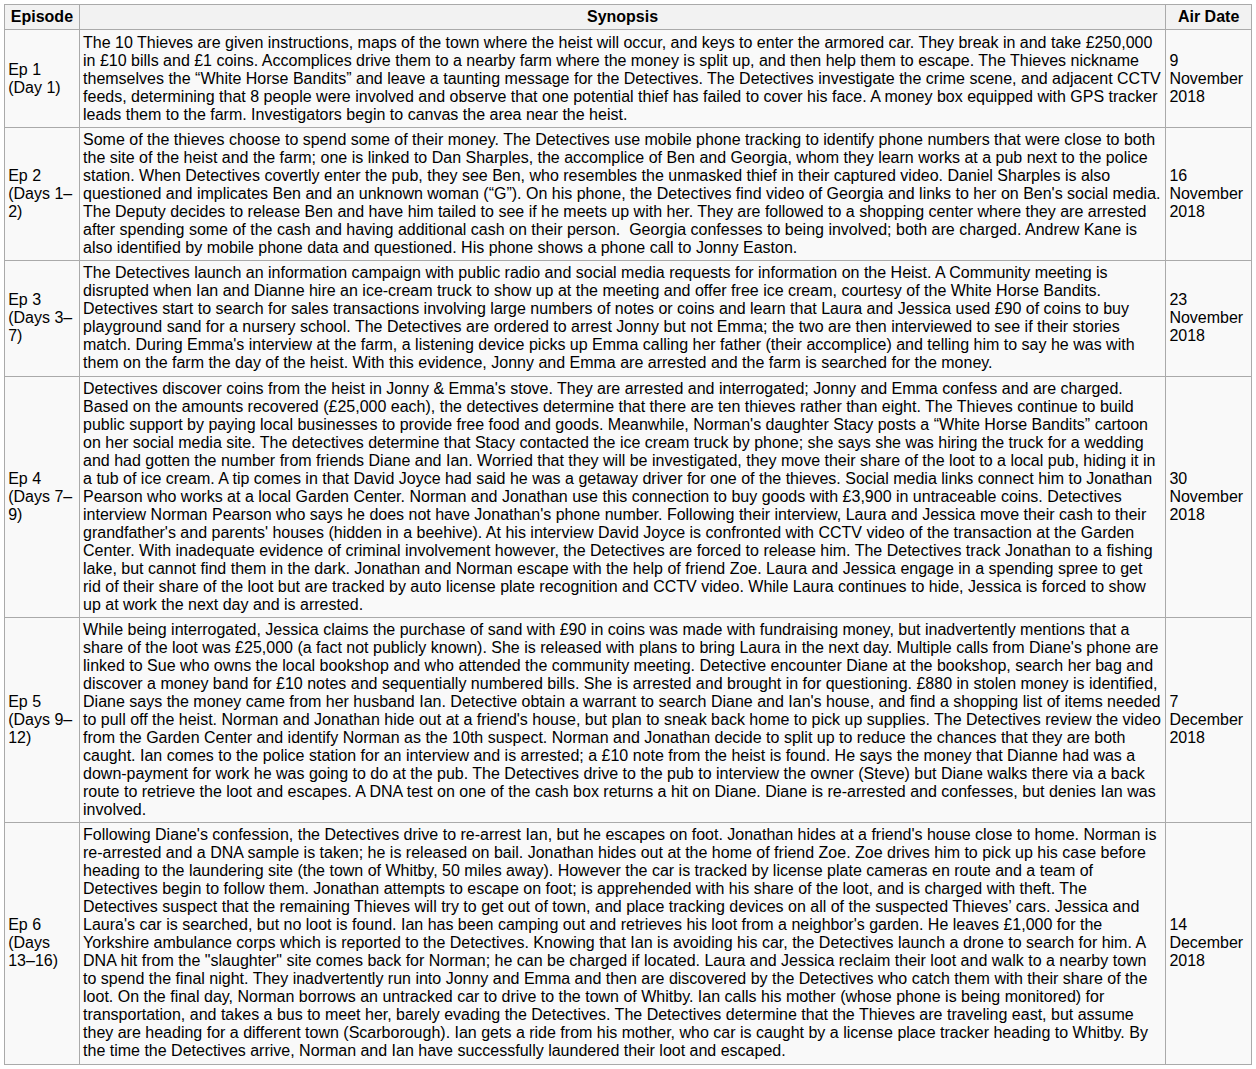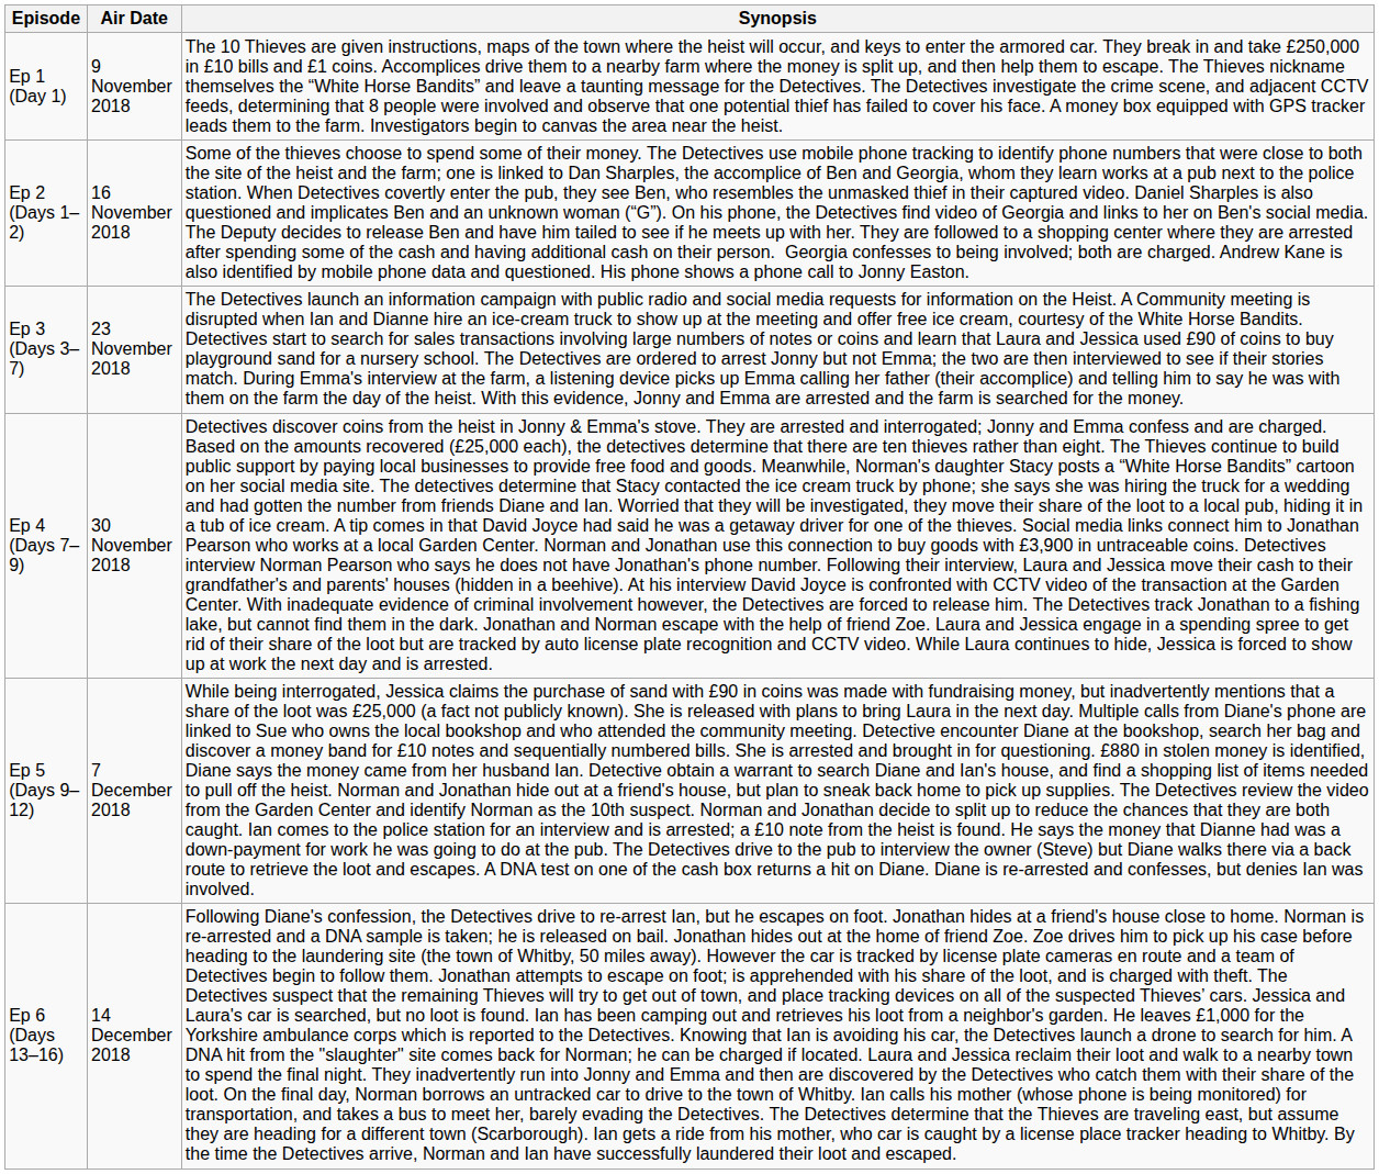 <table class="wikitable">
 <tr>
 <th>Episode</th>
+<th>Air Date</th>
 <th>Synopsis</th>
-<th>Air Date</th>
 </tr>
 <tr>
 <td>Ep 1<br>(Day 1)</td>
+<td>9 November 2018</td>
 <td>The 10 Thieves are given instructions, maps of the town where the heist will occur, and keys to enter the armored car. They break in and take £250,000 in £10 bills and £1 coins. Accomplices drive them to a nearby farm where the money is split up, and then help them to escape. The Thieves nickname themselves the “White Horse Bandits” and leave a taunting message for the Detectives. The Detectives investigate the crime scene, and adjacent CCTV feeds, determining that 8 people were involved and observe that one potential thief has failed to cover his face. A money box equipped with GPS tracker leads them to the farm. Investigators begin to canvas the area near the heist.</td>
-<td>9 November 2018</td>
 </tr>
 <tr>
 <td>Ep 2<br>(Days 1–2)</td>
+<td>16 November 2018</td>
 <td>Some of the thieves choose to spend some of their money. The Detectives use mobile phone tracking to identify phone numbers that were close to both the site of the heist and the farm; one is linked to Dan Sharples, the accomplice of Ben and Georgia, whom they learn works at a pub next to the police station. When Detectives covertly enter the pub, they see Ben, who resembles the unmasked thief in their captured video. Daniel Sharples is also questioned and implicates Ben and an unknown woman (“G”). On his phone, the Detectives find video of Georgia and links to her on Ben's social media. The Deputy decides to release Ben and have him tailed to see if he meets up with her. They are followed to a shopping center where they are arrested after spending some of the cash and having additional cash on their person.  Georgia confesses to being involved; both are charged. Andrew Kane is also identified by mobile phone data and questioned. His phone shows a phone call to Jonny Easton.</td>
-<td>16 November 2018</td>
 </tr>
 <tr>
 <td>Ep 3<br>(Days 3–7)</td>
+<td>23 November 2018</td>
 <td>The Detectives launch an information campaign with public radio and social media requests for information on the Heist. A Community meeting is disrupted when Ian and Dianne hire an ice-cream truck to show up at the meeting and offer free ice cream, courtesy of the White Horse Bandits. Detectives start to search for sales transactions involving large numbers of notes or coins and learn that Laura and Jessica used £90 of coins to buy playground sand for a nursery school. The Detectives are ordered to arrest Jonny but not Emma; the two are then interviewed to see if their stories match. During Emma's interview at the farm, a listening device picks up Emma calling her father (their accomplice) and telling him to say he was with them on the farm the day of the heist. With this evidence, Jonny and Emma are arrested and the farm is searched for the money.</td>
-<td>23 November 2018</td>
 </tr>
 <tr>
 <td>Ep 4<br>(Days 7–9)</td>
+<td>30 November 2018</td>
 <td>Detectives discover coins from the heist in Jonny & Emma's stove. They are arrested and interrogated; Jonny and Emma confess and are charged. Based on the amounts recovered (£25,000 each), the detectives determine that there are ten thieves rather than eight. The Thieves continue to build public support by paying local businesses to provide free food and goods. Meanwhile, Norman's daughter Stacy posts a “White Horse Bandits” cartoon on her social media site. The detectives determine that Stacy contacted the ice cream truck by phone; she says she was hiring the truck for a wedding and had gotten the number from friends Diane and Ian. Worried that they will be investigated, they move their share of the loot to a local pub, hiding it in a tub of ice cream. A tip comes in that David Joyce had said he was a getaway driver for one of the thieves. Social media links connect him to Jonathan Pearson who works at a local Garden Center. Norman and Jonathan use this connection to buy goods with £3,900 in untraceable coins. Detectives interview Norman Pearson who says he does not have Jonathan's phone number. Following their interview, Laura and Jessica move their cash to their grandfather's and parents' houses (hidden in a beehive). At his interview David Joyce is confronted with CCTV video of the transaction at the Garden Center. With inadequate evidence of criminal involvement however, the Detectives are forced to release him. The Detectives track Jonathan to a fishing lake, but cannot find them in the dark. Jonathan and Norman escape with the help of friend Zoe. Laura and Jessica engage in a spending spree to get rid of their share of the loot but are tracked by auto license plate recognition and CCTV video. While Laura continues to hide, Jessica is forced to show up at work the next day and is arrested.</td>
-<td>30 November 2018</td>
 </tr>
 <tr>
 <td>Ep 5<br>(Days 9–12)</td>
+<td>7 December 2018</td>
 <td>While being interrogated, Jessica claims the purchase of sand with £90 in coins was made with fundraising money, but inadvertently mentions that a share of the loot was £25,000 (a fact not publicly known). She is released with plans to bring Laura in the next day. Multiple calls from Diane's phone are linked to Sue who owns the local bookshop and who attended the community meeting. Detective encounter Diane at the bookshop, search her bag and discover a money band for £10 notes and sequentially numbered bills. She is arrested and brought in for questioning. £880 in stolen money is identified, Diane says the money came from her husband Ian. Detective obtain a warrant to search Diane and Ian's house, and find a shopping list of items needed to pull off the heist. Norman and Jonathan hide out at a friend's house, but plan to sneak back home to pick up supplies. The Detectives review the video from the Garden Center and identify Norman as the 10th suspect. Norman and Jonathan decide to split up to reduce the chances that they are both caught. Ian comes to the police station for an interview and is arrested; a £10 note from the heist is found. He says the money that Dianne had was a down-payment for work he was going to do at the pub. The Detectives drive to the pub to interview the owner (Steve) but Diane walks there via a back route to retrieve the loot and escapes. A DNA test on one of the cash box returns a hit on Diane. Diane is re-arrested and confesses, but denies Ian was involved.</td>
-<td>7 December 2018</td>
 </tr>
 <tr>
 <td>Ep 6 (Days 13–16)</td>
+<td>14 December 2018</td>
 <td>Following Diane's confession, the Detectives drive to re-arrest Ian, but he escapes on foot. Jonathan hides at a friend's house close to home. Norman is re-arrested and a DNA sample is taken; he is released on bail. Jonathan hides out at the home of friend Zoe. Zoe drives him to pick up his case before heading to the laundering site (the town of Whitby, 50 miles away). However the car is tracked by license plate cameras en route and a team of Detectives begin to follow them. Jonathan attempts to escape on foot; is apprehended with his share of the loot, and is charged with theft. The Detectives suspect that the remaining Thieves will try to get out of town, and place tracking devices on all of the suspected Thieves’ cars. Jessica and Laura's car is searched, but no loot is found. Ian has been camping out and retrieves his loot from a neighbor's garden. He leaves £1,000 for the Yorkshire ambulance corps which is reported to the Detectives. Knowing that Ian is avoiding his car, the Detectives launch a drone to search for him. A DNA hit from the "slaughter" site comes back for Norman; he can be charged if located. Laura and Jessica reclaim their loot and walk to a nearby town to spend the final night. They inadvertently run into Jonny and Emma and then are discovered by the Detectives who catch them with their share of the loot. On the final day, Norman borrows an untracked car to drive to the town of Whitby. Ian calls his mother (whose phone is being monitored) for transportation, and takes a bus to meet her, barely evading the Detectives. The Detectives determine that the Thieves are traveling east, but assume they are heading for a different town (Scarborough). Ian gets a ride from his mother, who car is caught by a license place tracker heading to Whitby. By the time the Detectives arrive, Norman and Ian have successfully laundered their loot and escaped.</td>
-<td>14 December 2018</td>
 </tr>
 </table>
